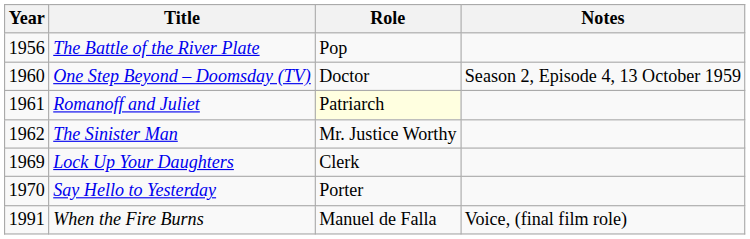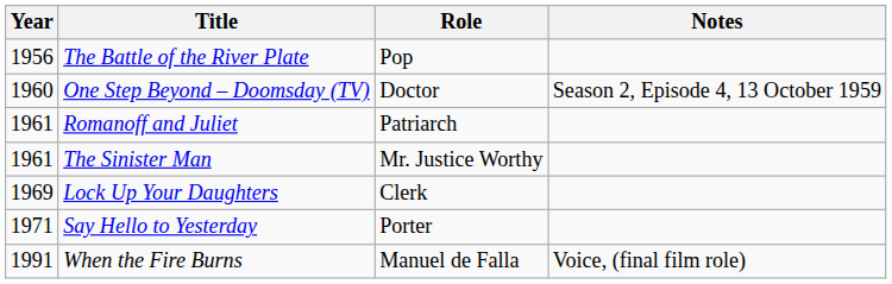 <table class="wikitable">
 <tr>
 <th>Year</th>
 <th>Title</th>
 <th>Role</th>
 <th>Notes</th>
 </tr>
 <tr>
 <td>1956</td>
 <td><em><a href='#'>The Battle of the River Plate</a></em></td>
 <td>Pop</td>
 <td></td>
 </tr>
 <tr>
 <td>1960</td>
 <td><em><a href='#'>One Step Beyond – Doomsday (TV)</a></em></td>
 <td>Doctor</td>
 <td>Season 2, Episode 4, 13 October 1959</td>
 </tr>
 <tr>
 <td>1961</td>
 <td><em><a href='#'>Romanoff and Juliet</a></em></td>
-<td style="background: lightyellow;">Patriarch</td>
+<td>Patriarch</td>
 <td></td>
 </tr>
 <tr>
-<td>1962</td>
+<td>1961</td>
 <td><em><a href='#'>The Sinister Man</a></em></td>
 <td>Mr. Justice Worthy</td>
 <td></td>
 </tr>
 <tr>
 <td>1969</td>
 <td><em><a href='#'>Lock Up Your Daughters</a></em></td>
 <td>Clerk</td>
 <td></td>
 </tr>
 <tr>
-<td>1970</td>
+<td>1971</td>
 <td><em><a href='#'>Say Hello to Yesterday</a></em></td>
 <td>Porter</td>
 <td></td>
 </tr>
 <tr>
 <td>1991</td>
 <td><em>When the Fire Burns</em></td>
 <td>Manuel de Falla</td>
 <td>Voice, (final film role)</td>
 </tr>
 </table>
